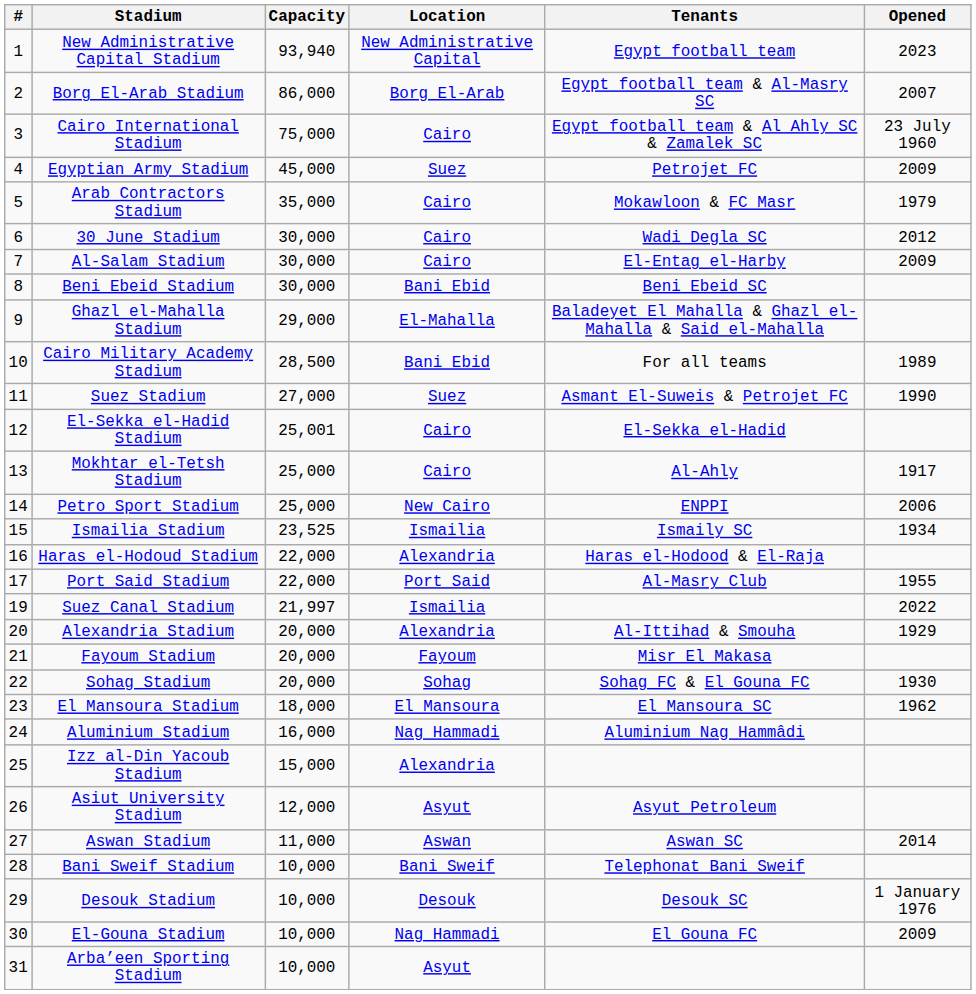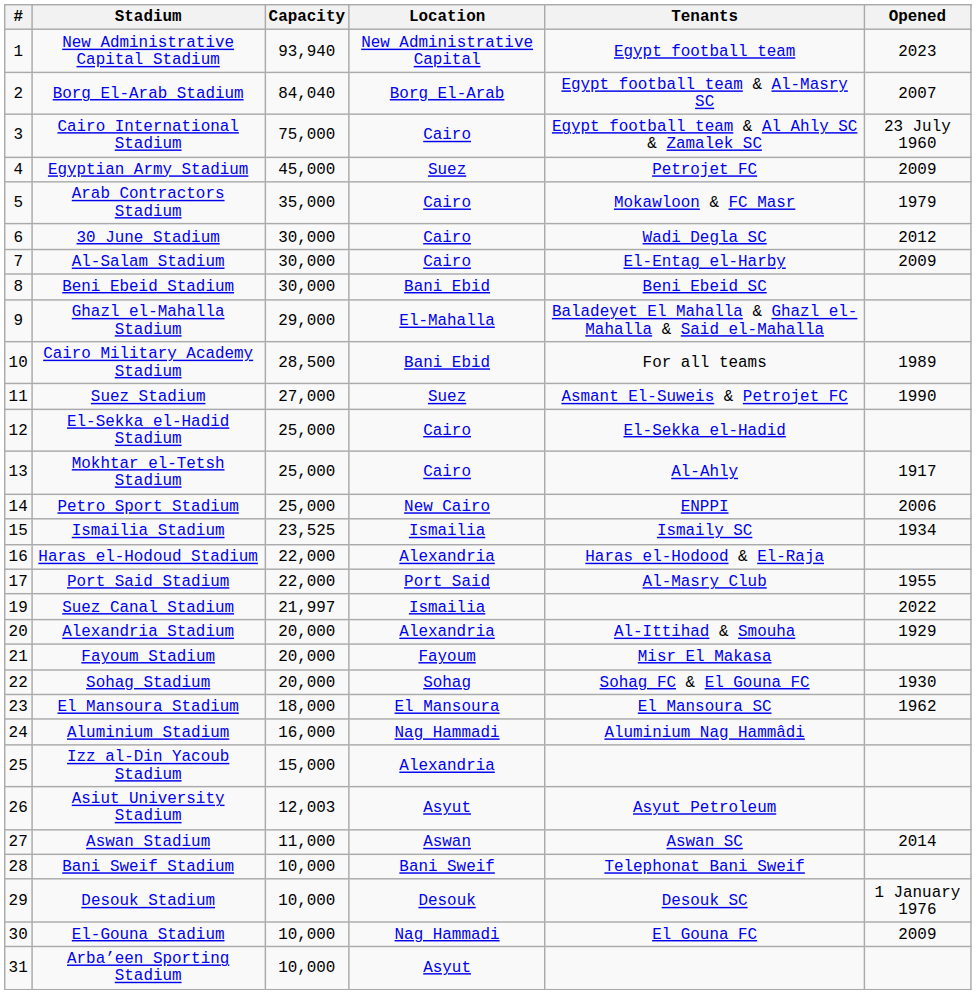 <table class="wikitable sortable" style="width:76%; text-align:center; background:#f9f9f9; font-size:85%;">
 <tr>
 <th>#</th>
 <th>Stadium</th>
 <th>Capacity</th>
 <th>Location</th>
 <th>Tenants</th>
 <th>Opened</th>
 </tr>
 <tr>
 <td>1</td>
 <td><a href='#'>New Administrative Capital Stadium</a></td>
 <td>93,940</td>
 <td><a href='#'>New Administrative Capital</a></td>
 <td><a href='#'>Egypt football team</a></td>
 <td>2023</td>
 </tr>
 <tr>
 <td>2</td>
 <td><a href='#'>Borg El-Arab Stadium</a></td>
-<td>86,000</td>
+<td>84,040</td>
 <td><a href='#'>Borg El-Arab</a></td>
 <td><a href='#'>Egypt football team</a> & <a href='#'>Al-Masry SC</a></td>
 <td>2007</td>
 </tr>
 <tr>
 <td>3</td>
 <td><a href='#'>Cairo International Stadium</a></td>
 <td>75,000</td>
 <td><a href='#'>Cairo</a></td>
 <td><a href='#'>Egypt football team</a> & <a href='#'>Al Ahly SC</a> & <a href='#'>Zamalek SC</a></td>
 <td>23 July 1960</td>
 </tr>
 <tr>
 <td>4</td>
 <td><a href='#'>Egyptian Army Stadium</a></td>
 <td>45,000</td>
 <td><a href='#'>Suez</a></td>
 <td><a href='#'>Petrojet FC</a></td>
 <td>2009</td>
 </tr>
 <tr>
 <td>5</td>
 <td><a href='#'>Arab Contractors Stadium</a></td>
 <td>35,000</td>
 <td><a href='#'>Cairo</a></td>
 <td><a href='#'>Mokawloon</a> & <a href='#'>FC Masr</a></td>
 <td>1979</td>
 </tr>
 <tr>
 <td>6</td>
 <td><a href='#'>30 June Stadium</a></td>
 <td>30,000</td>
 <td><a href='#'>Cairo</a></td>
 <td><a href='#'>Wadi Degla SC</a></td>
 <td>2012</td>
 </tr>
 <tr>
 <td>7</td>
 <td><a href='#'>Al-Salam Stadium</a></td>
 <td>30,000</td>
 <td><a href='#'>Cairo</a></td>
 <td><a href='#'>El-Entag el-Harby</a></td>
 <td>2009</td>
 </tr>
 <tr>
 <td>8</td>
 <td><a href='#'>Beni Ebeid Stadium</a></td>
 <td>30,000</td>
 <td><a href='#'>Bani Ebid</a></td>
 <td><a href='#'>Beni Ebeid SC</a></td>
 <td></td>
 </tr>
 <tr>
 <td>9</td>
 <td><a href='#'>Ghazl el-Mahalla Stadium</a></td>
 <td>29,000</td>
 <td><a href='#'>El-Mahalla</a></td>
 <td><a href='#'>Baladeyet El Mahalla</a> & <a href='#'>Ghazl el-Mahalla</a> & <a href='#'>Said el-Mahalla</a></td>
 <td></td>
 </tr>
 <tr>
 <td>10</td>
 <td><a href='#'>Cairo Military Academy Stadium</a></td>
 <td>28,500</td>
 <td><a href='#'>Bani Ebid</a></td>
 <td>For all teams</td>
 <td>1989</td>
 </tr>
 <tr>
 <td>11</td>
 <td><a href='#'>Suez Stadium</a></td>
 <td>27,000</td>
 <td><a href='#'>Suez</a></td>
 <td><a href='#'>Asmant El-Suweis</a> & <a href='#'>Petrojet FC</a></td>
 <td>1990</td>
 </tr>
 <tr>
 <td>12</td>
 <td><a href='#'>El-Sekka el-Hadid Stadium</a></td>
-<td>25,001</td>
+<td>25,000</td>
 <td><a href='#'>Cairo</a></td>
 <td><a href='#'>El-Sekka el-Hadid</a></td>
 <td></td>
 </tr>
 <tr>
 <td>13</td>
 <td><a href='#'>Mokhtar el-Tetsh Stadium</a></td>
 <td>25,000</td>
 <td><a href='#'>Cairo</a></td>
 <td><a href='#'>Al-Ahly</a></td>
 <td>1917</td>
 </tr>
 <tr>
 <td>14</td>
 <td><a href='#'>Petro Sport Stadium</a></td>
 <td>25,000</td>
 <td><a href='#'>New Cairo</a></td>
 <td><a href='#'>ENPPI</a></td>
 <td>2006</td>
 </tr>
 <tr>
 <td>15</td>
 <td><a href='#'>Ismailia Stadium</a></td>
 <td>23,525</td>
 <td><a href='#'>Ismailia</a></td>
 <td><a href='#'>Ismaily SC</a></td>
 <td>1934</td>
 </tr>
 <tr>
 <td>16</td>
 <td><a href='#'>Haras el-Hodoud Stadium</a></td>
 <td>22,000</td>
 <td><a href='#'>Alexandria</a></td>
 <td><a href='#'>Haras el-Hodood</a> & <a href='#'>El-Raja</a></td>
 <td></td>
 </tr>
 <tr>
 <td>17</td>
 <td><a href='#'>Port Said Stadium</a></td>
 <td>22,000</td>
 <td><a href='#'>Port Said</a></td>
 <td><a href='#'>Al-Masry Club</a></td>
 <td>1955</td>
 </tr>
 <tr>
 <td>19</td>
 <td><a href='#'>Suez Canal Stadium</a></td>
 <td>21,997</td>
 <td><a href='#'>Ismailia</a></td>
 <td></td>
 <td>2022</td>
 </tr>
 <tr>
 <td>20</td>
 <td><a href='#'>Alexandria Stadium</a></td>
 <td>20,000</td>
 <td><a href='#'>Alexandria</a></td>
 <td><a href='#'>Al-Ittihad</a> & <a href='#'>Smouha</a></td>
 <td>1929</td>
 </tr>
 <tr>
 <td>21</td>
 <td><a href='#'>Fayoum Stadium</a></td>
 <td>20,000</td>
 <td><a href='#'>Fayoum</a></td>
 <td><a href='#'>Misr El Makasa</a></td>
 <td></td>
 </tr>
 <tr>
 <td>22</td>
 <td><a href='#'>Sohag Stadium</a></td>
 <td>20,000</td>
 <td><a href='#'>Sohag</a></td>
 <td><a href='#'>Sohag FC</a> & <a href='#'>El Gouna FC</a></td>
 <td>1930</td>
 </tr>
 <tr>
 <td>23</td>
 <td><a href='#'>El Mansoura Stadium</a></td>
 <td>18,000</td>
 <td><a href='#'>El Mansoura</a></td>
 <td><a href='#'>El Mansoura SC</a></td>
 <td>1962</td>
 </tr>
 <tr>
 <td>24</td>
 <td><a href='#'>Aluminium Stadium</a></td>
 <td>16,000</td>
 <td><a href='#'>Nag Hammadi</a></td>
 <td><a href='#'>Aluminium Nag Hammâdi</a></td>
 <td></td>
 </tr>
 <tr>
 <td>25</td>
 <td><a href='#'>Izz al-Din Yacoub Stadium</a></td>
 <td>15,000</td>
 <td><a href='#'>Alexandria</a></td>
 <td></td>
 <td></td>
 </tr>
 <tr>
 <td>26</td>
 <td><a href='#'>Asiut University Stadium</a></td>
-<td>12,000</td>
+<td>12,003</td>
 <td><a href='#'>Asyut</a></td>
 <td><a href='#'>Asyut Petroleum</a></td>
 <td></td>
 </tr>
 <tr>
 <td>27</td>
 <td><a href='#'>Aswan Stadium</a></td>
 <td>11,000</td>
 <td><a href='#'>Aswan</a></td>
 <td><a href='#'>Aswan SC</a></td>
 <td>2014</td>
 </tr>
 <tr>
 <td>28</td>
 <td><a href='#'>Bani Sweif Stadium</a></td>
 <td>10,000</td>
 <td><a href='#'>Bani Sweif</a></td>
 <td><a href='#'>Telephonat Bani Sweif</a></td>
 <td></td>
 </tr>
 <tr>
 <td>29</td>
 <td><a href='#'>Desouk Stadium</a></td>
 <td>10,000</td>
 <td><a href='#'>Desouk</a></td>
 <td><a href='#'>Desouk SC</a></td>
 <td>1 January 1976</td>
 </tr>
 <tr>
 <td>30</td>
 <td><a href='#'>El-Gouna Stadium</a></td>
 <td>10,000</td>
 <td><a href='#'>Nag Hammadi</a></td>
 <td><a href='#'>El Gouna FC</a></td>
 <td>2009</td>
 </tr>
 <tr>
 <td>31</td>
 <td><a href='#'>Arba’een Sporting Stadium</a></td>
 <td>10,000</td>
 <td><a href='#'>Asyut</a></td>
 <td></td>
 <td></td>
 </tr>
 </table>
